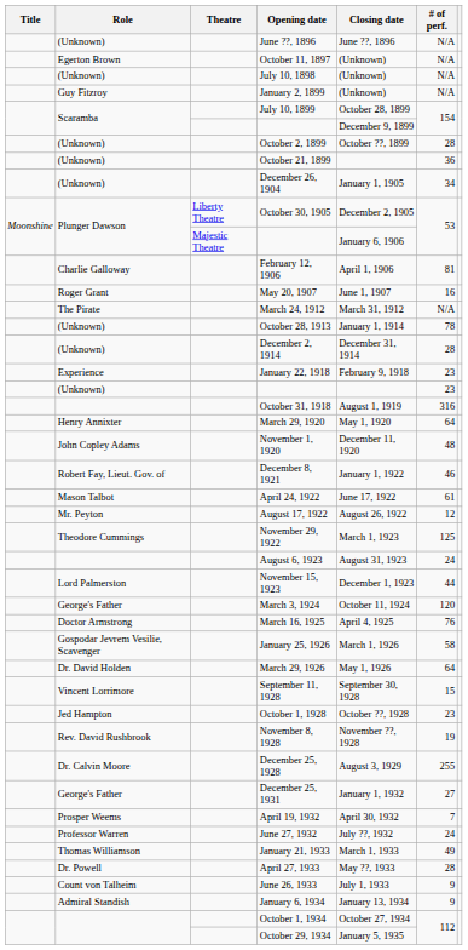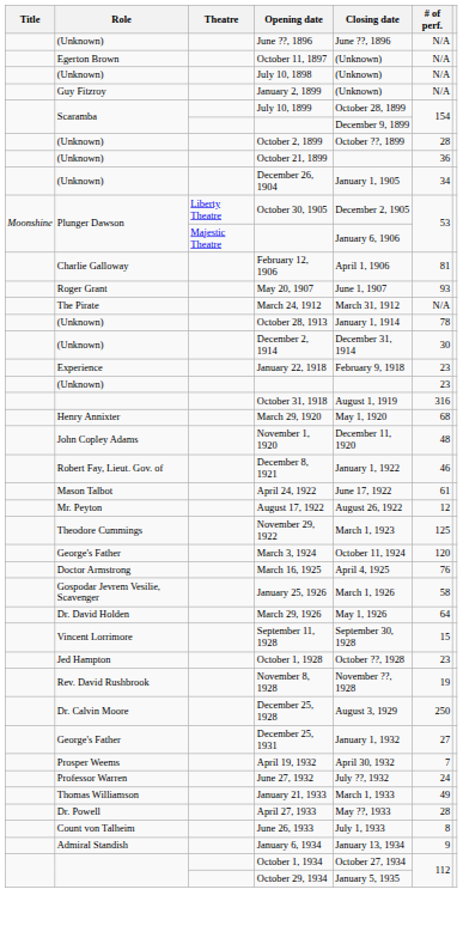 <table class="wikitable sortable" style="font-size: 85%">
 <tr>
 <th>Title</th>
 <th>Role</th>
 <th>Theatre</th>
 <th>Opening date</th>
 <th>Closing date</th>
 <th># of perf.</th>
 <th class="unsortable"></th>
 </tr>
 <tr>
 <td></td>
 <td>(Unknown)</td>
 <td></td>
 <td data-sort-value="1896-06-??">June ??, 1896</td>
 <td data-sort-value="1896-06-??">June ??, 1896</td>
 <td style="text-align: right;">N/A</td>
 <td></td>
 </tr>
 <tr>
 <td></td>
 <td>Egerton Brown</td>
 <td></td>
 <td data-sort-value="1897-10-11">October 11, 1897</td>
 <td>(Unknown)</td>
 <td style="text-align: right;">N/A</td>
 <td></td>
 </tr>
 <tr>
 <td></td>
 <td>(Unknown)</td>
 <td></td>
 <td data-sort-value="1898-07-10">July 10, 1898</td>
 <td>(Unknown)</td>
 <td style="text-align: right;">N/A</td>
 <td></td>
 </tr>
 <tr>
 <td></td>
 <td>Guy Fitzroy</td>
 <td></td>
 <td data-sort-value="1899-01-02">January 2, 1899</td>
 <td>(Unknown)</td>
 <td style="text-align: right;">N/A</td>
 <td></td>
 </tr>
 <tr>
 <td rowspan=2></td>
 <td rowspan=2>Scaramba</td>
 <td></td>
 <td data-sort-value="1899-07-10">July 10, 1899</td>
 <td data-sort-value="1899-10-28">October 28, 1899</td>
 <td rowspan=2 style="text-align: right;">154</td>
 <td rowspan=2></td>
 </tr>
 <tr>
 <td></td>
 <td data-sort-value="1899-10-30"></td>
 <td data-sort-value="1899-12-09">December 9, 1899</td>
 </tr>
 <tr>
 <td></td>
 <td>(Unknown)</td>
 <td></td>
 <td data-sort-value="1899-10-02">October 2, 1899</td>
 <td data-sort-value="1899-10-??">October ??, 1899</td>
 <td style="text-align: right;">28</td>
 <td></td>
 </tr>
 <tr>
 <td></td>
 <td>(Unknown)</td>
 <td></td>
 <td data-sort-value="1899-10-21">October 21, 1899</td>
 <td data-sort-value="1899-11-22"></td>
 <td style="text-align: right;">36</td>
 <td></td>
 </tr>
 <tr>
 <td></td>
 <td>(Unknown)</td>
 <td></td>
 <td data-sort-value="1904-12-26">December 26, 1904</td>
 <td data-sort-value="1905-01-01">January 1, 1905</td>
 <td style="text-align: right;">34</td>
 <td></td>
 </tr>
 <tr>
 <td rowspan=2><em>Moonshine</em></td>
 <td rowspan=2>Plunger Dawson</td>
 <td><a href='#'>Liberty Theatre</a></td>
 <td data-sort-value="1905-10-30">October 30, 1905</td>
 <td data-sort-value="1905-12-02">December 2, 1905</td>
 <td rowspan=2 style="text-align: right;">53</td>
 <td rowspan=2></td>
 </tr>
 <tr>
 <td><a href='#'>Majestic Theatre</a></td>
 <td data-sort-value="1905-12-25"></td>
 <td data-sort-value="1906-01-06">January 6, 1906</td>
 </tr>
 <tr>
 <td></td>
 <td>Charlie Galloway</td>
 <td></td>
 <td data-sort-value="1906-02-12">February 12, 1906</td>
 <td data-sort-value="1906-04-01">April 1, 1906</td>
 <td style="text-align: right;">81</td>
 <td></td>
 </tr>
 <tr>
 <td></td>
 <td>Roger Grant</td>
 <td></td>
 <td data-sort-value="1907-05-20">May 20, 1907</td>
 <td data-sort-value="1907-06-01">June 1, 1907</td>
-<td style="text-align: right;">16</td>
+<td style="text-align: right;">93</td>
 <td></td>
 </tr>
 <tr>
 <td></td>
 <td>The Pirate</td>
 <td></td>
 <td data-sort-value="1912-03-24">March 24, 1912</td>
 <td data-sort-value="1912-03-31">March 31, 1912</td>
 <td style="text-align: right;">N/A</td>
 <td></td>
 </tr>
 <tr>
 <td></td>
 <td>(Unknown)</td>
 <td></td>
 <td data-sort-value="1913-10-28">October 28, 1913</td>
 <td data-sort-value="1914-01-01">January 1, 1914</td>
 <td style="text-align: right;">78</td>
 <td></td>
 </tr>
 <tr>
 <td></td>
 <td>(Unknown)</td>
 <td></td>
 <td data-sort-value="1914-12-02">December 2, 1914</td>
 <td data-sort-value="1914-12-31">December 31, 1914</td>
-<td style="text-align: right;">28</td>
+<td style="text-align: right;">30</td>
 <td></td>
 </tr>
 <tr>
 <td></td>
 <td>Experience</td>
 <td></td>
 <td data-sort-value="1918-01-22">January 22, 1918</td>
 <td data-sort-value="1918-02-09">February 9, 1918</td>
 <td style="text-align: right;">23</td>
 <td></td>
 </tr>
 <tr>
 <td></td>
 <td>(Unknown)</td>
 <td></td>
 <td data-sort-value="1918-09-10"></td>
 <td data-sort-value="1918-09-30"></td>
 <td style="text-align: right;">23</td>
 <td></td>
 </tr>
 <tr>
 <td></td>
 <td></td>
 <td></td>
 <td data-sort-value="1918-10-31">October 31, 1918</td>
 <td data-sort-value="1919-08-01">August 1, 1919</td>
 <td style="text-align: right;">316</td>
 <td></td>
 </tr>
 <tr>
 <td></td>
 <td>Henry Annixter</td>
 <td></td>
 <td data-sort-value="1920-03-29">March 29, 1920</td>
 <td data-sort-value="1920-05-01">May 1, 1920</td>
-<td style="text-align: right;">64</td>
+<td style="text-align: right;">68</td>
 <td></td>
 </tr>
 <tr>
 <td></td>
 <td>John Copley Adams</td>
 <td></td>
 <td data-sort-value="1920-11-01">November 1, 1920</td>
 <td data-sort-value="1920-12-11">December 11, 1920</td>
 <td style="text-align: right;">48</td>
 <td></td>
 </tr>
 <tr>
 <td></td>
 <td>Robert Fay, Lieut. Gov. of </td>
 <td></td>
 <td data-sort-value="1921-12-08">December 8, 1921</td>
 <td data-sort-value="1922-01-01">January 1, 1922</td>
 <td style="text-align: right;">46</td>
 <td></td>
 </tr>
 <tr>
 <td></td>
 <td>Mason Talbot</td>
 <td></td>
 <td data-sort-value="1922-04-24">April 24, 1922</td>
 <td data-sort-value="1922-06-17">June 17, 1922</td>
 <td style="text-align: right;">61</td>
 <td></td>
 </tr>
 <tr>
 <td></td>
 <td>Mr. Peyton</td>
 <td></td>
 <td data-sort-value="1922-08-17">August 17, 1922</td>
 <td data-sort-value="1922-08-26">August 26, 1922</td>
 <td style="text-align: right;">12</td>
 <td></td>
 </tr>
 <tr>
 <td></td>
 <td>Theodore Cummings</td>
 <td></td>
 <td data-sort-value="1922-11-29">November 29, 1922</td>
 <td data-sort-value="1923-03-01">March 1, 1923</td>
 <td style="text-align: right;">125</td>
-<td></td>
-</tr>
-<tr>
-<td></td>
-<td></td>
-<td></td>
-<td data-sort-value="1923-08-06">August 6, 1923</td>
-<td data-sort-value="1923-08-31">August 31, 1923</td>
-<td style="text-align: right;">24</td>
-<td></td>
-</tr>
-<tr>
-<td></td>
-<td>Lord Palmerston</td>
-<td></td>
-<td data-sort-value="1923-11-15">November 15, 1923</td>
-<td data-sort-value="1923-12-01">December 1, 1923</td>
-<td style="text-align: right;">44</td>
 <td></td>
 </tr>
 <tr>
 <td></td>
 <td>George's Father</td>
 <td></td>
 <td data-sort-value="1924-03-03">March 3, 1924</td>
 <td data-sort-value="1924-10-11">October 11, 1924</td>
 <td style="text-align: right;">120</td>
 <td></td>
 </tr>
 <tr>
 <td></td>
 <td>Doctor Armstrong</td>
 <td></td>
 <td data-sort-value="1925-03-16">March 16, 1925</td>
 <td data-sort-value="1925-04-04">April 4, 1925</td>
 <td style="text-align: right;">76</td>
 <td></td>
 </tr>
 <tr>
 <td></td>
 <td>Gospodar Jevrem Vesilie, Scavenger</td>
 <td></td>
 <td data-sort-value="1926-01-25">January 25, 1926</td>
 <td data-sort-value="1926-03-01">March 1, 1926</td>
 <td style="text-align: right;">58</td>
 <td></td>
 </tr>
 <tr>
 <td></td>
 <td>Dr. David Holden</td>
 <td></td>
 <td data-sort-value="1926-03-29">March 29, 1926</td>
 <td data-sort-value="1926-05-01">May 1, 1926</td>
 <td style="text-align: right;">64</td>
 <td></td>
 </tr>
 <tr>
 <td></td>
 <td>Vincent Lorrimore</td>
 <td></td>
 <td data-sort-value="1928-09-11">September 11, 1928</td>
 <td data-sort-value="1928-09-30">September 30, 1928</td>
 <td style="text-align: right;">15</td>
 <td></td>
 </tr>
 <tr>
 <td></td>
 <td>Jed Hampton</td>
 <td></td>
 <td data-sort-value="1928-10-01">October 1, 1928</td>
 <td data-sort-value="1928-10-??">October ??, 1928</td>
 <td style="text-align: right;">23</td>
 <td></td>
 </tr>
 <tr>
 <td></td>
 <td>Rev. David Rushbrook</td>
 <td></td>
 <td data-sort-value="1928-11-08">November 8, 1928</td>
 <td data-sort-value="1928-11-??">November ??, 1928</td>
 <td style="text-align: right;">19</td>
 <td></td>
 </tr>
 <tr>
 <td></td>
 <td>Dr. Calvin Moore</td>
 <td></td>
 <td data-sort-value="1928-12-25">December 25, 1928</td>
 <td data-sort-value="1929-08-03">August 3, 1929</td>
-<td style="text-align: right;">255</td>
+<td style="text-align: right;">250</td>
 <td></td>
 </tr>
 <tr>
 <td></td>
 <td>George's Father</td>
 <td></td>
 <td data-sort-value="1931-12-25">December 25, 1931</td>
 <td data-sort-value="1932-01-01">January 1, 1932</td>
 <td style="text-align: right;">27</td>
 <td></td>
 </tr>
 <tr>
 <td></td>
 <td>Prosper Weems</td>
 <td></td>
 <td data-sort-value="1932-04-19">April 19, 1932</td>
 <td data-sort-value="1932-04-30">April 30, 1932</td>
 <td style="text-align: right;">7</td>
 <td></td>
 </tr>
 <tr>
 <td></td>
 <td>Professor Warren</td>
 <td></td>
 <td data-sort-value="1932-06-27">June 27, 1932</td>
 <td data-sort-value="1932-07-??">July ??, 1932</td>
 <td style="text-align: right;">24</td>
 <td></td>
 </tr>
 <tr>
 <td></td>
 <td>Thomas Williamson</td>
 <td></td>
 <td data-sort-value="1933-01-21">January 21, 1933</td>
 <td data-sort-value="1933-03-01">March 1, 1933</td>
 <td style="text-align: right;">49</td>
 <td></td>
 </tr>
 <tr>
 <td></td>
 <td>Dr. Powell</td>
 <td></td>
 <td data-sort-value="1933-04-27">April 27, 1933</td>
 <td data-sort-value="1933-05-??">May ??, 1933</td>
 <td style="text-align: right;">28</td>
 <td></td>
 </tr>
 <tr>
 <td></td>
 <td>Count von Talheim</td>
 <td></td>
 <td data-sort-value="1933-06-26">June 26, 1933</td>
 <td data-sort-value="1933-07-01">July 1, 1933</td>
-<td style="text-align: right;">9</td>
+<td style="text-align: right;">8</td>
 <td></td>
 </tr>
 <tr>
 <td></td>
 <td>Admiral Standish</td>
 <td></td>
 <td data-sort-value="1934-01-06">January 6, 1934</td>
 <td data-sort-value="1934-01-13">January 13, 1934</td>
 <td style="text-align: right;">9</td>
 <td></td>
 </tr>
 <tr>
 <td rowspan=2></td>
 <td rowspan=2></td>
 <td></td>
 <td data-sort-value="1934-10-01">October 1, 1934</td>
 <td data-sort-value="1934-10-27">October 27, 1934</td>
 <td rowspan=2 style="text-align: right;">112</td>
 <td rowspan=2></td>
 </tr>
 <tr>
 <td></td>
 <td data-sort-value="1934-10-29">October 29, 1934</td>
 <td data-sort-value="1935-01-05">January 5, 1935</td>
 </tr>
 </table>
